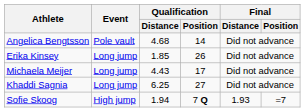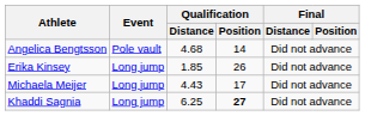 <table class=wikitable style="font-size:90%">
 <tr>
 <th rowspan="2">Athlete</th>
 <th rowspan="2">Event</th>
 <th colspan="2">Qualification</th>
 <th colspan="2">Final</th>
 </tr>
 <tr style="font-size:95%">
 <th>Distance</th>
 <th>Position</th>
 <th>Distance</th>
 <th>Position</th>
 </tr>
 <tr align=center>
 <td align=left><a href='#'>Angelica Bengtsson</a></td>
 <td align=left><a href='#'>Pole vault</a></td>
 <td>4.68</td>
 <td>14</td>
 <td colspan=2>Did not advance</td>
 </tr>
 <tr align=center>
 <td align=left><a href='#'>Erika Kinsey</a></td>
 <td align=left><a href='#'>Long jump</a></td>
 <td>1.85</td>
 <td>26</td>
 <td colspan=2>Did not advance</td>
 </tr>
 <tr align=center>
 <td align=left><a href='#'>Michaela Meijer</a></td>
 <td align=left><a href='#'>Long jump</a></td>
 <td>4.43</td>
 <td>17</td>
 <td colspan=2>Did not advance</td>
 </tr>
 <tr align=center>
 <td align=left><a href='#'>Khaddi Sagnia</a></td>
 <td align=left><a href='#'>Long jump</a></td>
 <td>6.25</td>
-<td>27</td>
+<td><strong>27</strong></td>
 <td colspan=2>Did not advance</td>
 </tr>
-<tr align=center>
-<td align=left><a href='#'>Sofie Skoog</a></td>
-<td align=left><a href='#'>High jump</a></td>
-<td>1.94</td>
-<td>7 <strong>Q</strong></td>
-<td>1.93</td>
-<td>=7</td>
-</tr>
 </table>
